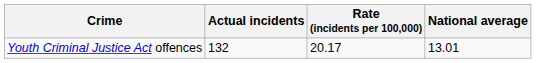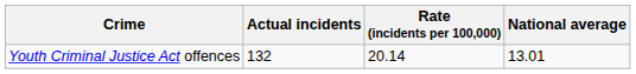 <table class="wikitable mw-collapsible mw-collapsed">
 <tr>
 <th>Crime</th>
 <th>Actual incidents</th>
 <th><strong>Rate</strong><br><small>(incidents per 100,000)</small></th>
 <th><strong>National average</strong></th>
 </tr>
 <tr>
 <td><em><a href='#'>Youth Criminal Justice Act</a></em> offences</td>
 <td>132</td>
-<td>20.17</td>
+<td>20.14</td>
 <td>13.01</td>
 </tr>
 </table>
